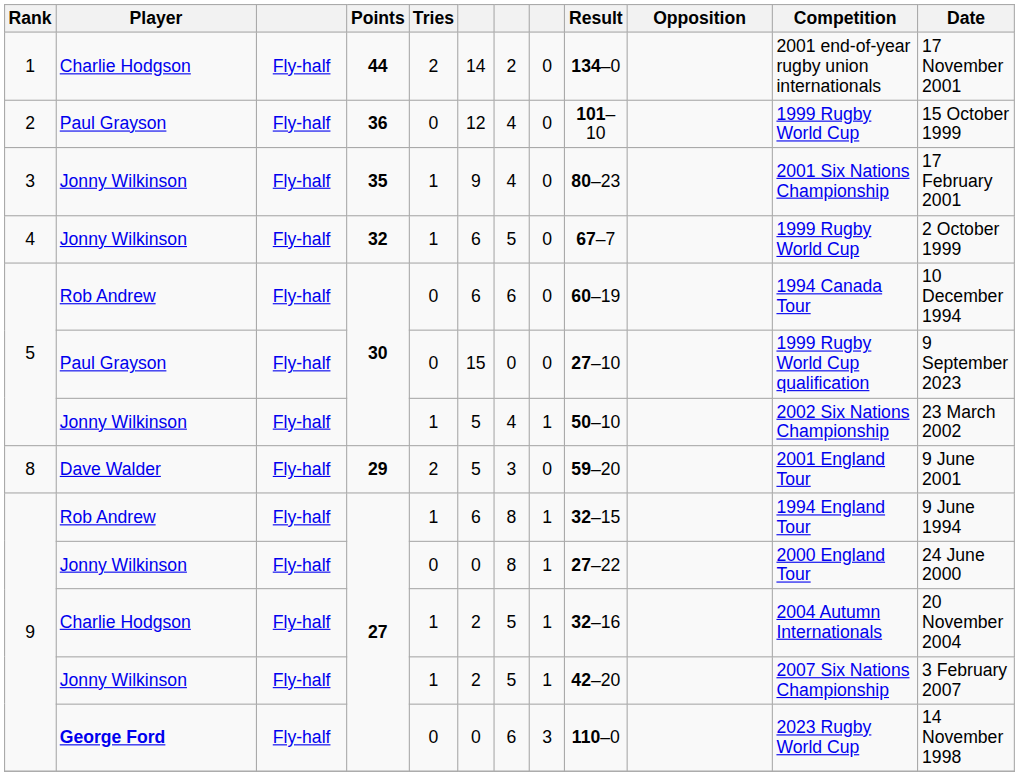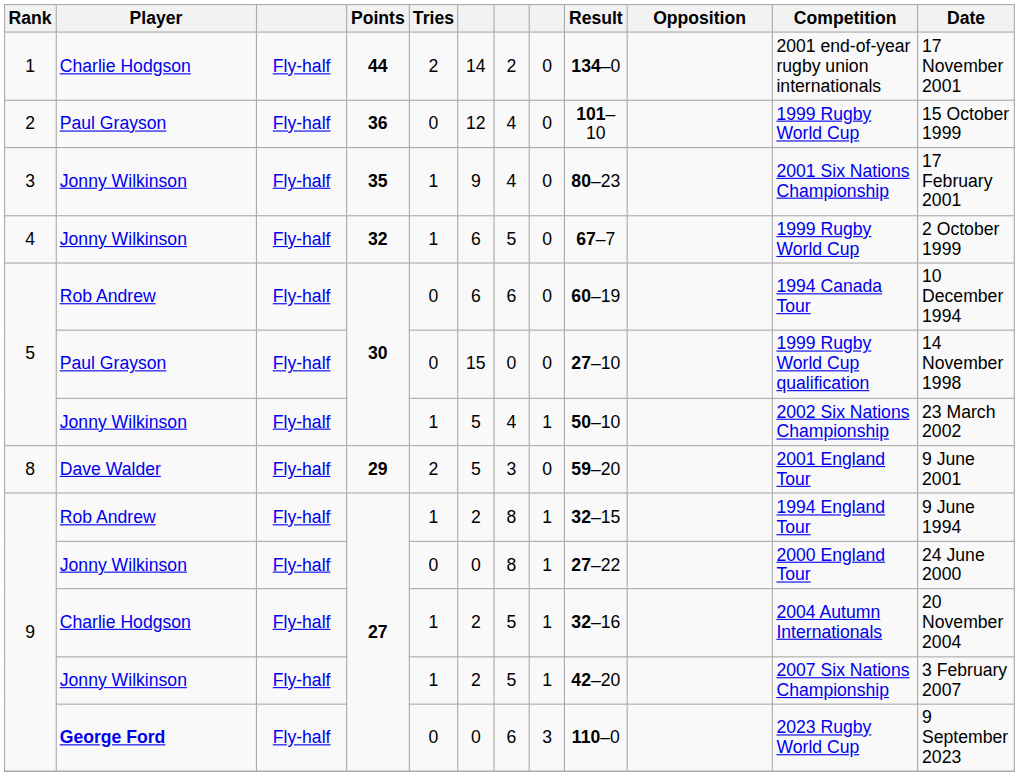 <table class="wikitable sortable" style="text-align:center">
 <tr>
 <th width=25px>Rank</th>
 <th width=175px>Player</th>
 <th width=75px></th>
 <th width=25px>Points</th>
 <th width=25px>Tries</th>
 <th width=25px></th>
 <th width=25px></th>
 <th width=25px></th>
 <th width=25px>Result</th>
 <th width=125px>Opposition</th>
 <th width=125px>Competition</th>
 <th width=80px>Date</th>
 </tr>
 <tr>
 <td>1</td>
 <td align=left><a href='#'>Charlie Hodgson</a></td>
 <td><a href='#'>Fly-half</a></td>
 <td><strong>44</strong></td>
 <td>2</td>
 <td>14</td>
 <td>2</td>
 <td>0</td>
 <td><strong>134</strong>–0</td>
 <td align=left></td>
 <td align=left>2001 end-of-year rugby union internationals</td>
 <td align=left>17 November 2001</td>
 </tr>
 <tr>
 <td>2</td>
 <td align=left><a href='#'>Paul Grayson</a></td>
 <td><a href='#'>Fly-half</a></td>
 <td><strong>36</strong></td>
 <td>0</td>
 <td>12</td>
 <td>4</td>
 <td>0</td>
 <td><strong>101</strong>–10</td>
 <td align=left></td>
 <td align=left><a href='#'>1999 Rugby World Cup</a></td>
 <td align=left>15 October 1999</td>
 </tr>
 <tr>
 <td>3</td>
 <td align=left><a href='#'>Jonny Wilkinson</a></td>
 <td><a href='#'>Fly-half</a></td>
 <td><strong>35</strong></td>
 <td>1</td>
 <td>9</td>
 <td>4</td>
 <td>0</td>
 <td><strong>80</strong>–23</td>
 <td align=left></td>
 <td align=left><a href='#'>2001 Six Nations Championship</a></td>
 <td align=left>17 February 2001</td>
 </tr>
 <tr>
 <td>4</td>
 <td align=left><a href='#'>Jonny Wilkinson</a></td>
 <td><a href='#'>Fly-half</a></td>
 <td><strong>32</strong></td>
 <td>1</td>
 <td>6</td>
 <td>5</td>
 <td>0</td>
 <td><strong>67</strong>–7</td>
 <td align=left></td>
 <td align=left><a href='#'>1999 Rugby World Cup</a></td>
 <td align=left>2 October 1999</td>
 </tr>
 <tr>
 <td rowspan="3">5</td>
 <td align=left><a href='#'>Rob Andrew</a></td>
 <td><a href='#'>Fly-half</a></td>
 <td rowspan="3"><strong>30</strong></td>
 <td>0</td>
 <td>6</td>
 <td>6</td>
 <td>0</td>
 <td><strong>60</strong>–19</td>
 <td align=left></td>
 <td align=left><a href='#'>1994 Canada Tour</a></td>
 <td align=left>10 December 1994</td>
 </tr>
 <tr>
 <td align=left><a href='#'>Paul Grayson</a></td>
 <td><a href='#'>Fly-half</a></td>
 <td>0</td>
 <td>15</td>
 <td>0</td>
 <td>0</td>
 <td><strong>27</strong>–10</td>
 <td align=left></td>
 <td align=left><a href='#'>1999 Rugby World Cup qualification</a></td>
-<td align=left>9 September 2023</td>
+<td align=left>14 November 1998</td>
 </tr>
 <tr>
 <td align=left><a href='#'>Jonny Wilkinson</a></td>
 <td><a href='#'>Fly-half</a></td>
 <td>1</td>
 <td>5</td>
 <td>4</td>
 <td>1</td>
 <td><strong>50</strong>–10</td>
 <td align=left></td>
 <td align=left><a href='#'>2002 Six Nations Championship</a></td>
 <td align=left>23 March 2002</td>
 </tr>
 <tr>
 <td>8</td>
 <td align=left><a href='#'>Dave Walder</a></td>
 <td><a href='#'>Fly-half</a></td>
 <td><strong>29</strong></td>
 <td>2</td>
 <td>5</td>
 <td>3</td>
 <td>0</td>
 <td><strong>59</strong>–20</td>
 <td align=left></td>
 <td align=left><a href='#'>2001 England Tour</a></td>
 <td align=left>9 June 2001</td>
 </tr>
 <tr>
 <td rowspan="5">9</td>
 <td align=left><a href='#'>Rob Andrew</a></td>
 <td><a href='#'>Fly-half</a></td>
 <td rowspan="5"><strong>27</strong></td>
 <td>1</td>
-<td>6</td>
+<td>2</td>
 <td>8</td>
 <td>1</td>
 <td><strong>32</strong>–15</td>
 <td align=left></td>
 <td align=left><a href='#'>1994 England Tour</a></td>
 <td align=left>9 June 1994</td>
 </tr>
 <tr>
 <td align=left><a href='#'>Jonny Wilkinson</a></td>
 <td><a href='#'>Fly-half</a></td>
 <td>0</td>
 <td>0</td>
 <td>8</td>
 <td>1</td>
 <td><strong>27</strong>–22</td>
 <td align=left></td>
 <td align=left><a href='#'>2000 England Tour</a></td>
 <td align=left>24 June 2000</td>
 </tr>
 <tr>
 <td align=left><a href='#'>Charlie Hodgson</a></td>
 <td><a href='#'>Fly-half</a></td>
 <td>1</td>
 <td>2</td>
 <td>5</td>
 <td>1</td>
 <td><strong>32</strong>–16</td>
 <td align=left></td>
 <td align=left><a href='#'>2004 Autumn Internationals</a></td>
 <td align=left>20 November 2004</td>
 </tr>
 <tr>
 <td align=left><a href='#'>Jonny Wilkinson</a></td>
 <td><a href='#'>Fly-half</a></td>
 <td>1</td>
 <td>2</td>
 <td>5</td>
 <td>1</td>
 <td><strong>42</strong>–20</td>
 <td align=left></td>
 <td align=left><a href='#'>2007 Six Nations Championship</a></td>
 <td align=left>3 February 2007</td>
 </tr>
 <tr>
 <td align=left><strong><a href='#'>George Ford</a></strong></td>
 <td><a href='#'>Fly-half</a></td>
 <td>0</td>
 <td>0</td>
 <td>6</td>
 <td>3</td>
 <td><strong>110</strong>–0</td>
 <td align=left></td>
 <td align=left><a href='#'>2023 Rugby World Cup</a></td>
-<td align=left>14 November 1998</td>
+<td align=left>9 September 2023</td>
 </tr>
 <tr>
 </tr>
 </table>
